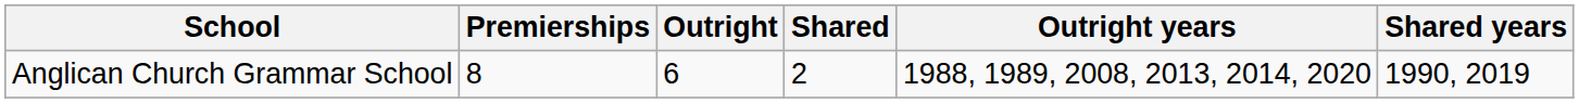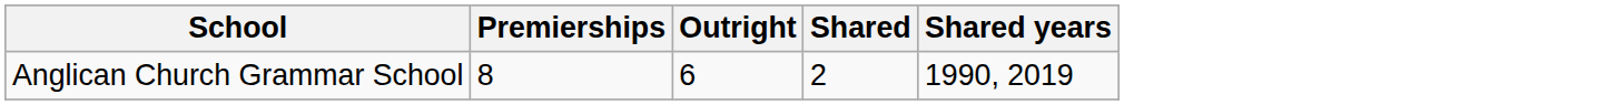 <table class="wikitable sortable">
 <tr>
 <th>School</th>
 <th>Premierships</th>
 <th>Outright</th>
 <th>Shared</th>
-<th>Outright years</th>
 <th>Shared years</th>
 </tr>
 <tr>
 <td>Anglican Church Grammar School</td>
 <td>8</td>
 <td>6</td>
 <td>2</td>
-<td>1988, 1989, 2008, 2013, 2014, 2020</td>
 <td>1990, 2019</td>
 </tr>
 </table>
